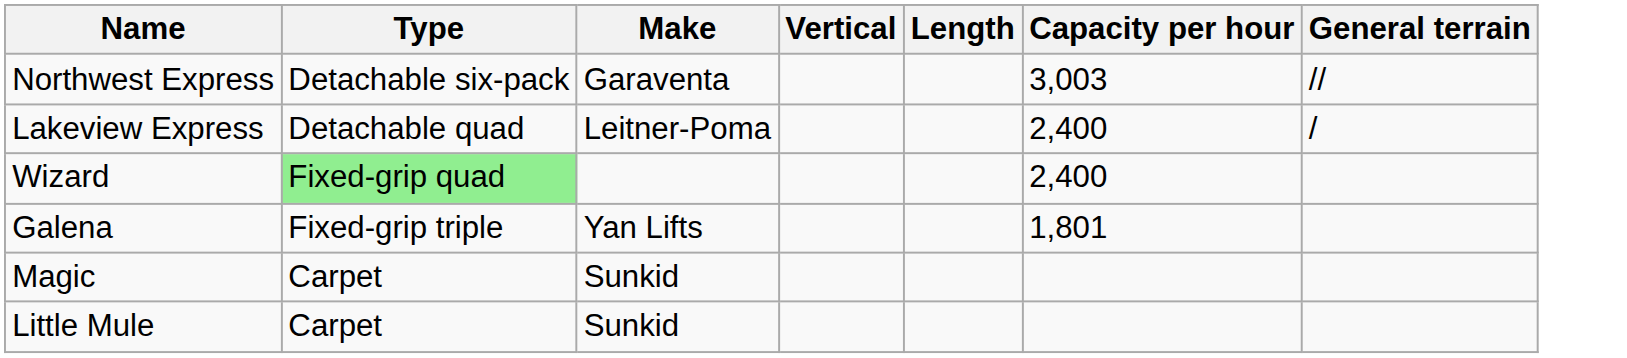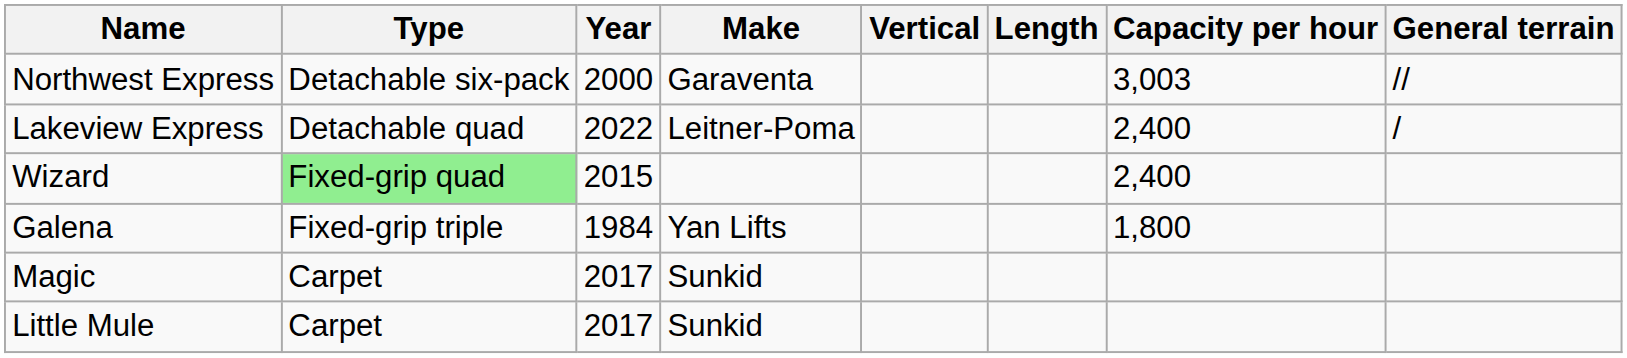 <table class="wikitable">
 <tr>
 <th>Name</th>
 <th>Type</th>
+<th>Year</th>
 <th>Make</th>
 <th>Vertical</th>
 <th>Length</th>
 <th>Capacity per hour</th>
 <th>General terrain</th>
 </tr>
 <tr>
 <td>Northwest Express</td>
 <td>Detachable six-pack</td>
+<td>2000</td>
 <td>Garaventa</td>
 <td></td>
 <td></td>
 <td>3,003</td>
 <td>//</td>
 </tr>
 <tr>
 <td>Lakeview Express</td>
 <td>Detachable quad</td>
+<td>2022</td>
 <td>Leitner-Poma</td>
 <td></td>
 <td></td>
 <td>2,400</td>
 <td>/</td>
 </tr>
 <tr>
 <td>Wizard</td>
 <td style="background: lightgreen;">Fixed-grip quad</td>
+<td>2015</td>
 <td></td>
 <td></td>
 <td></td>
 <td>2,400</td>
 <td></td>
 </tr>
 <tr>
 <td>Galena</td>
 <td>Fixed-grip triple</td>
+<td>1984</td>
 <td>Yan Lifts</td>
 <td></td>
 <td></td>
-<td>1,801</td>
+<td>1,800</td>
 <td></td>
 </tr>
 <tr>
 <td>Magic</td>
 <td>Carpet</td>
+<td>2017</td>
 <td>Sunkid</td>
 <td></td>
 <td></td>
 <td></td>
 <td></td>
 </tr>
 <tr>
 <td>Little Mule</td>
 <td>Carpet</td>
+<td>2017</td>
 <td>Sunkid</td>
 <td></td>
 <td></td>
 <td></td>
 <td></td>
 </tr>
 </table>
